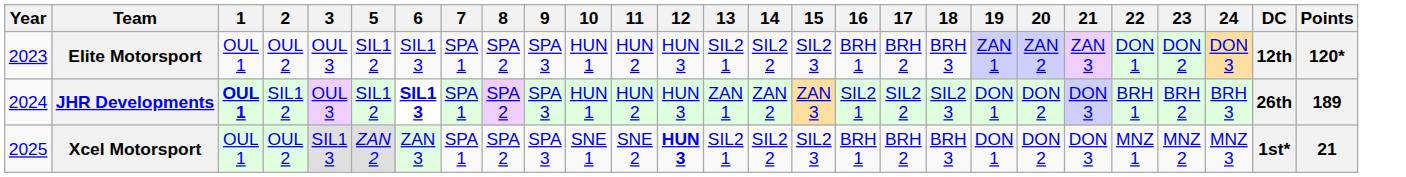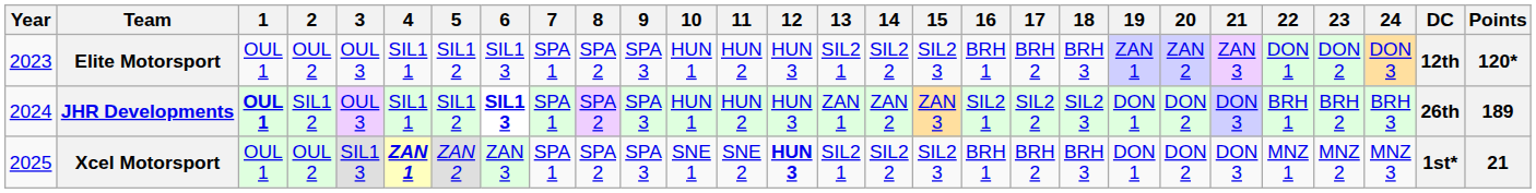 <table class="wikitable" style="text-align:center; font-size:85%">
 <tr>
 <th>Year</th>
 <th>Team</th>
 <th>1</th>
 <th>2</th>
 <th>3</th>
+<th>4</th>
 <th>5</th>
 <th>6</th>
 <th>7</th>
 <th>8</th>
 <th>9</th>
 <th>10</th>
 <th>11</th>
 <th>12</th>
 <th>13</th>
 <th>14</th>
 <th>15</th>
 <th>16</th>
 <th>17</th>
 <th>18</th>
 <th>19</th>
 <th>20</th>
 <th>21</th>
 <th>22</th>
 <th>23</th>
 <th>24</th>
 <th>DC</th>
 <th>Points</th>
 </tr>
 <tr>
 <td><a href='#'>2023</a></td>
 <th>Elite Motorsport</th>
 <td style="background:#;"><a href='#'>OUL<br>1</a><br></td>
 <td style="background:#;"><a href='#'>OUL<br>2</a><br></td>
 <td style="background:#;"><a href='#'>OUL<br>3</a><br></td>
+<td style="background:#;"><a href='#'>SIL1<br>1</a><br></td>
 <td style="background:#;"><a href='#'>SIL1<br>2</a><br></td>
 <td style="background:#;"><a href='#'>SIL1<br>3</a><br></td>
 <td style="background:#;"><a href='#'>SPA<br>1</a><br></td>
 <td style="background:#;"><a href='#'>SPA<br>2</a><br></td>
 <td style="background:#;"><a href='#'>SPA<br>3</a><br></td>
 <td style="background:#;"><a href='#'>HUN<br>1</a><br></td>
 <td style="background:#;"><a href='#'>HUN<br>2</a><br></td>
 <td style="background:#;"><a href='#'>HUN<br>3</a><br></td>
 <td style="background:#;"><a href='#'>SIL2<br>1</a><br></td>
 <td style="background:#;"><a href='#'>SIL2<br>2</a><br></td>
 <td style="background:#;"><a href='#'>SIL2<br>3</a><br></td>
 <td style="background:#;"><a href='#'>BRH<br>1</a><br></td>
 <td style="background:#;"><a href='#'>BRH<br>2</a><br></td>
 <td style="background:#;"><a href='#'>BRH<br>3</a><br></td>
 <td style="background:#CFCFFF;"><a href='#'>ZAN<br>1</a><br></td>
 <td style="background:#CFCFFF;"><a href='#'>ZAN<br>2</a><br></td>
 <td style="background:#EFCFFF;"><a href='#'>ZAN<br>3</a><br></td>
 <td style="background:#DFFFDF;"><a href='#'>DON<br>1</a><br></td>
 <td style="background:#DFFFDF;"><a href='#'>DON<br>2</a><br></td>
 <td style="background:#FFDF9F;"><a href='#'>DON<br>3</a><br></td>
 <th>12th</th>
 <th>120*</th>
 </tr>
 <tr>
 <td><a href='#'>2024</a></td>
 <th nowrap><a href='#'>JHR Developments</a></th>
 <td style="background:#DFFFDF;"><strong><a href='#'>OUL<br>1</a><br></strong></td>
 <td style="background:#DFFFDF;"><a href='#'>SIL1<br>2</a><br></td>
 <td style="background:#EFCFFF;"><a href='#'>OUL<br>3</a><br></td>
+<td style="background:#DFFFDF;"><a href='#'>SIL1<br>1</a><br></td>
 <td style="background:#DFFFDF;"><a href='#'>SIL1<br>2</a><br></td>
 <td style="background:#FFFFFF;"><strong><a href='#'>SIL1<br>3</a><br></strong></td>
 <td style="background:#DFFFDF;"><a href='#'>SPA<br>1</a><br></td>
 <td style="background:#EFCFFF;"><a href='#'>SPA<br>2</a><br></td>
 <td style="background:#DFFFDF;"><a href='#'>SPA<br>3</a><br></td>
 <td style="background:#DFFFDF;"><a href='#'>HUN<br>1</a><br></td>
 <td style="background:#DFFFDF;"><a href='#'>HUN<br>2</a><br></td>
 <td style="background:#DFFFDF;"><a href='#'>HUN<br>3</a><br></td>
 <td style="background:#DFFFDF;"><a href='#'>ZAN<br>1</a><br></td>
 <td style="background:#DFFFDF;"><a href='#'>ZAN<br>2</a><br></td>
 <td style="background:#FFDF9F;"><a href='#'>ZAN<br>3</a><br></td>
 <td style="background:#DFFFDF;"><a href='#'>SIL2<br>1</a><br></td>
 <td style="background:#DFFFDF;"><a href='#'>SIL2<br>2</a><br></td>
 <td style="background:#DFFFDF;"><a href='#'>SIL2<br>3</a><br></td>
 <td style="background:#DFFFDF;"><a href='#'>DON<br>1</a><br></td>
 <td style="background:#DFFFDF;"><a href='#'>DON<br>2</a><br></td>
 <td style="background:#CFCFFF;"><a href='#'>DON<br>3</a><br></td>
 <td style="background:#DFFFDF;"><a href='#'>BRH<br>1</a><br></td>
 <td style="background:#DFFFDF;"><a href='#'>BRH<br>2</a><br></td>
 <td style="background:#DFFFDF;"><a href='#'>BRH<br>3</a><br></td>
 <th>26th</th>
 <th>189</th>
 </tr>
 <tr>
 <td><a href='#'>2025</a></td>
 <th nowrap>Xcel Motorsport</th>
 <td style="background:#DFFFDF;"><a href='#'>OUL<br>1</a><br></td>
 <td style="background:#DFFFDF;"><a href='#'>OUL<br>2</a><br></td>
 <td style="background:#DFDFDF;"><a href='#'>SIL1<br>3</a><br></td>
+<td style="background:#FFFFBF;"><strong><em><a href='#'>ZAN<br>1</a></em></strong><br></td>
 <td style="background:#DFDFDF;"><em><a href='#'>ZAN<br>2</a></em><br></td>
 <td style="background:#DFFFDF;"><a href='#'>ZAN<br>3</a><br></td>
 <td style="background:#;"><a href='#'>SPA<br>1</a><br></td>
 <td style="background:#;"><a href='#'>SPA<br>2</a><br></td>
 <td style="background:#;"><a href='#'>SPA<br>3</a><br></td>
 <td style="background:#;"><a href='#'>SNE<br>1</a><br></td>
 <td style="background:#;"><a href='#'>SNE<br>2</a><br></td>
 <td style="background:#;"><strong><a href='#'>HUN<br>3</a><br></strong></td>
 <td style="background:#;"><a href='#'>SIL2<br>1</a><br></td>
 <td style="background:#;"><a href='#'>SIL2<br>2</a><br></td>
 <td style="background:#;"><a href='#'>SIL2<br>3</a><br></td>
 <td style="background:#;"><a href='#'>BRH<br>1</a><br></td>
 <td style="background:#;"><a href='#'>BRH<br>2</a><br></td>
 <td style="background:#;"><a href='#'>BRH<br>3</a><br></td>
 <td style="background:#;"><a href='#'>DON<br>1</a><br></td>
 <td style="background:#;"><a href='#'>DON<br>2</a><br></td>
 <td style="background:#;"><a href='#'>DON<br>3</a><br></td>
 <td style="background:#;"><a href='#'>MNZ<br>1</a><br></td>
 <td style="background:#;"><a href='#'>MNZ<br>2</a><br></td>
 <td style="background:#;"><a href='#'>MNZ<br>3</a><br></td>
 <th>1st*</th>
 <th>21</th>
 </tr>
 </table>
